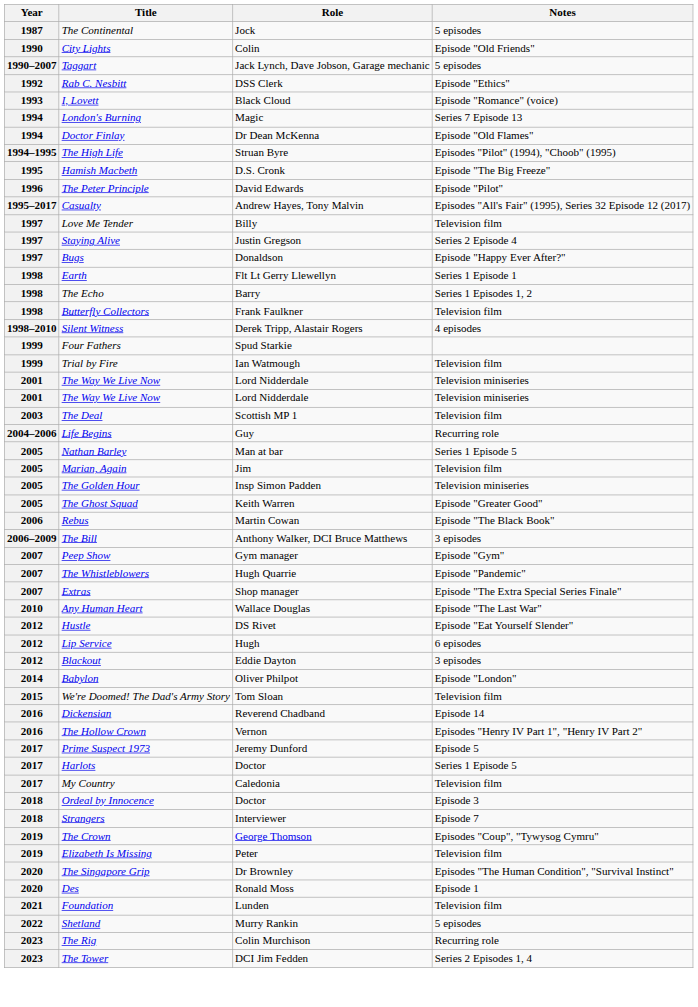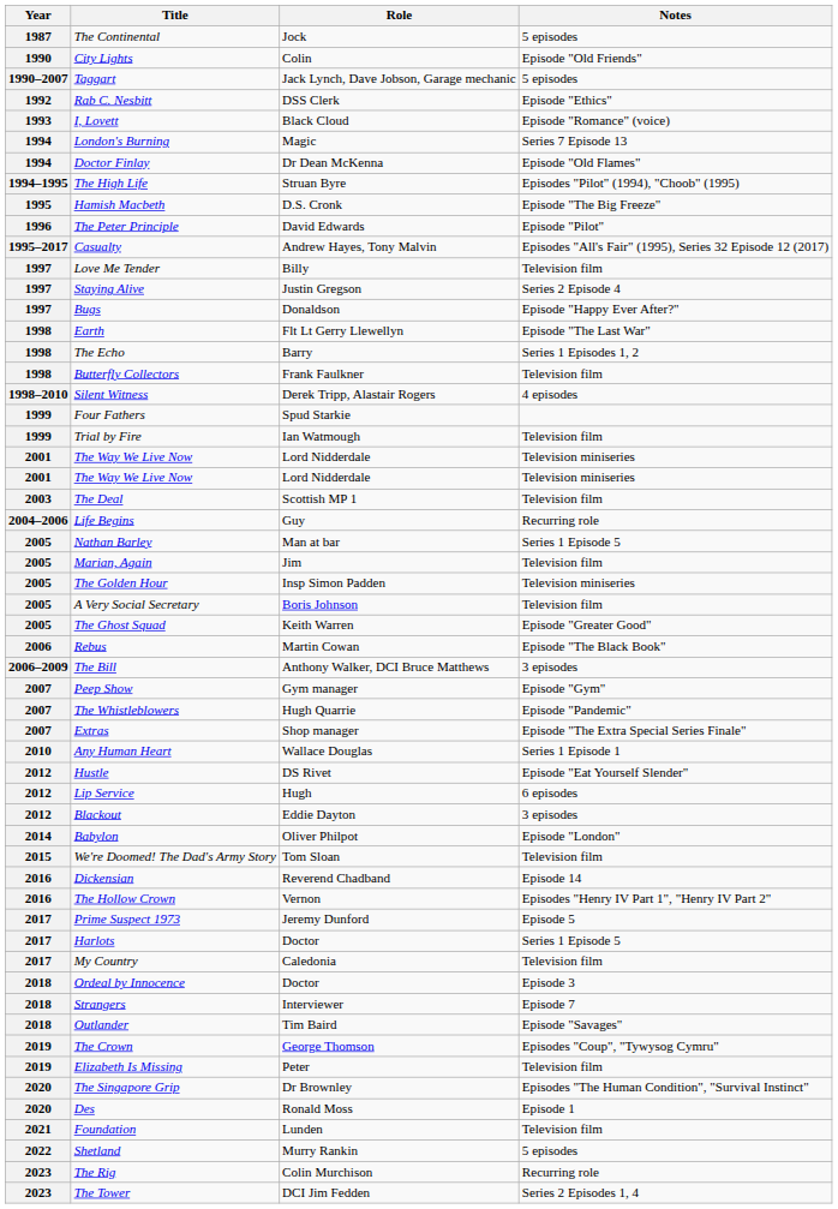 <table class="wikitable plainrowheaders sortable">
 <tr>
 <th scope="col">Year</th>
 <th scope="col">Title</th>
 <th scope="col">Role</th>
 <th scope="col" class="unsortable">Notes</th>
 </tr>
 <tr>
 <th scope="row">1987</th>
 <td><em>The Continental</em></td>
 <td>Jock</td>
 <td>5 episodes</td>
 </tr>
 <tr>
 <th scope="row">1990</th>
 <td><em><a href='#'>City Lights</a></em></td>
 <td>Colin</td>
 <td>Episode "Old Friends"</td>
 </tr>
 <tr>
 <th scope="row">1990–2007</th>
 <td><em><a href='#'>Taggart</a></em></td>
 <td>Jack Lynch, Dave Jobson, Garage mechanic</td>
 <td>5 episodes</td>
 </tr>
 <tr>
 <th scope="row">1992</th>
 <td><em><a href='#'>Rab C. Nesbitt</a></em></td>
 <td>DSS Clerk</td>
 <td>Episode "Ethics"</td>
 </tr>
 <tr>
 <th scope="row">1993</th>
 <td><em><a href='#'>I, Lovett</a></em></td>
 <td>Black Cloud</td>
 <td>Episode "Romance" (voice)</td>
 </tr>
 <tr>
 <th scope="row">1994</th>
 <td><em><a href='#'>London's Burning</a></em></td>
 <td>Magic</td>
 <td>Series 7 Episode 13</td>
 </tr>
 <tr>
 <th scope="row">1994</th>
 <td><em><a href='#'>Doctor Finlay</a></em></td>
 <td>Dr Dean McKenna</td>
 <td>Episode "Old Flames"</td>
 </tr>
 <tr>
 <th scope="row">1994–1995</th>
 <td><em><a href='#'>The High Life</a></em></td>
 <td>Struan Byre</td>
 <td>Episodes "Pilot" (1994), "Choob" (1995)</td>
 </tr>
 <tr>
 <th scope="row">1995</th>
 <td><em><a href='#'>Hamish Macbeth</a></em></td>
 <td>D.S. Cronk</td>
 <td>Episode "The Big Freeze"</td>
 </tr>
 <tr>
 <th scope="row">1996</th>
 <td><em><a href='#'>The Peter Principle</a></em></td>
 <td>David Edwards</td>
 <td>Episode "Pilot"</td>
 </tr>
 <tr>
 <th scope="row">1995–2017</th>
 <td><em><a href='#'>Casualty</a></em></td>
 <td>Andrew Hayes, Tony Malvin</td>
 <td>Episodes "All's Fair" (1995), Series 32 Episode 12 (2017)</td>
 </tr>
 <tr>
 <th scope="row">1997</th>
 <td><em>Love Me Tender</em></td>
 <td>Billy</td>
 <td>Television film</td>
 </tr>
 <tr>
 <th scope="row">1997</th>
 <td><em><a href='#'>Staying Alive</a></em></td>
 <td>Justin Gregson</td>
 <td>Series 2 Episode 4</td>
 </tr>
 <tr>
 <th scope="row">1997</th>
 <td><em><a href='#'>Bugs</a></em></td>
 <td>Donaldson</td>
 <td>Episode "Happy Ever After?"</td>
 </tr>
 <tr>
 <th scope="row">1998</th>
 <td><em><a href='#'>Earth</a></em></td>
 <td>Flt Lt Gerry Llewellyn</td>
-<td>Series 1 Episode 1</td>
+<td>Episode "The Last War"</td>
 </tr>
 <tr>
 <th scope="row">1998</th>
 <td><em>The Echo</em></td>
 <td>Barry</td>
 <td>Series 1 Episodes 1, 2</td>
 </tr>
 <tr>
 <th scope="row">1998</th>
 <td><em><a href='#'>Butterfly Collectors</a></em></td>
 <td>Frank Faulkner</td>
 <td>Television film</td>
 </tr>
 <tr>
 <th scope="row">1998–2010</th>
 <td><em><a href='#'>Silent Witness</a></em></td>
 <td>Derek Tripp, Alastair Rogers</td>
 <td>4 episodes</td>
 </tr>
 <tr>
 <th scope="row">1999</th>
 <td><em>Four Fathers</em></td>
 <td>Spud Starkie</td>
 <td></td>
 </tr>
 <tr>
 <th scope="row">1999</th>
 <td><em>Trial by Fire</em></td>
 <td>Ian Watmough</td>
 <td>Television film</td>
 </tr>
 <tr>
 <th scope="row">2001</th>
 <td><em><a href='#'>The Way We Live Now</a></em></td>
 <td>Lord Nidderdale</td>
 <td>Television miniseries</td>
 </tr>
 <tr>
 <th scope="row">2001</th>
 <td><em><a href='#'>The Way We Live Now</a></em></td>
 <td>Lord Nidderdale</td>
 <td>Television miniseries</td>
 </tr>
 <tr>
 <th scope="row">2003</th>
 <td><em><a href='#'>The Deal</a></em></td>
 <td>Scottish MP 1</td>
 <td>Television film</td>
 </tr>
 <tr>
 <th scope="row">2004–2006</th>
 <td><em><a href='#'>Life Begins</a></em></td>
 <td>Guy</td>
 <td>Recurring role</td>
 </tr>
 <tr>
 <th scope="row">2005</th>
 <td><em><a href='#'>Nathan Barley</a></em></td>
 <td>Man at bar</td>
 <td>Series 1 Episode 5</td>
 </tr>
 <tr>
 <th scope="row">2005</th>
 <td><em><a href='#'>Marian, Again</a></em></td>
 <td>Jim</td>
 <td>Television film</td>
 </tr>
 <tr>
 <th scope="row">2005</th>
 <td><em><a href='#'>The Golden Hour</a></em></td>
 <td>Insp Simon Padden</td>
 <td>Television miniseries</td>
 </tr>
 <tr>
 <th scope="row">2005</th>
+<td><em>A Very Social Secretary</em></td>
+<td><a href='#'>Boris Johnson</a></td>
+<td>Television film</td>
+</tr>
+<tr>
+<th scope="row">2005</th>
 <td><em><a href='#'>The Ghost Squad</a></em></td>
 <td>Keith Warren</td>
 <td>Episode "Greater Good"</td>
 </tr>
 <tr>
 <th scope="row">2006</th>
 <td><em><a href='#'>Rebus</a></em></td>
 <td>Martin Cowan</td>
 <td>Episode "The Black Book"</td>
 </tr>
 <tr>
 <th scope="row">2006–2009</th>
 <td><em><a href='#'>The Bill</a></em></td>
 <td>Anthony Walker, DCI Bruce Matthews</td>
 <td>3 episodes</td>
 </tr>
 <tr>
 <th scope="row">2007</th>
 <td><em><a href='#'>Peep Show</a></em></td>
 <td>Gym manager</td>
 <td>Episode "Gym"</td>
 </tr>
 <tr>
 <th scope="row">2007</th>
 <td><em><a href='#'>The Whistleblowers</a></em></td>
 <td>Hugh Quarrie</td>
 <td>Episode "Pandemic"</td>
 </tr>
 <tr>
 <th scope="row">2007</th>
 <td><em><a href='#'>Extras</a></em></td>
 <td>Shop manager</td>
 <td>Episode "The Extra Special Series Finale"</td>
 </tr>
 <tr>
 <th scope="row">2010</th>
 <td><em><a href='#'>Any Human Heart</a></em></td>
 <td>Wallace Douglas</td>
-<td>Episode "The Last War"</td>
+<td>Series 1 Episode 1</td>
 </tr>
 <tr>
 <th scope="row">2012</th>
 <td><em><a href='#'>Hustle</a></em></td>
 <td>DS Rivet</td>
 <td>Episode "Eat Yourself Slender"</td>
 </tr>
 <tr>
 <th scope="row">2012</th>
 <td><em><a href='#'>Lip Service</a></em></td>
 <td>Hugh</td>
 <td>6 episodes</td>
 </tr>
 <tr>
 <th scope="row">2012</th>
 <td><em><a href='#'>Blackout</a></em></td>
 <td>Eddie Dayton</td>
 <td>3 episodes</td>
 </tr>
 <tr>
 <th scope="row">2014</th>
 <td><em><a href='#'>Babylon</a></em></td>
 <td>Oliver Philpot</td>
 <td>Episode "London"</td>
 </tr>
 <tr>
 <th scope="row">2015</th>
 <td><em>We're Doomed! The Dad's Army Story</em></td>
 <td>Tom Sloan</td>
 <td>Television film</td>
 </tr>
 <tr>
 <th scope="row">2016</th>
 <td><em><a href='#'>Dickensian</a></em></td>
 <td>Reverend Chadband</td>
 <td>Episode 14</td>
 </tr>
 <tr>
 <th scope="row">2016</th>
 <td><em><a href='#'>The Hollow Crown</a></em></td>
 <td>Vernon</td>
 <td>Episodes "Henry IV Part 1", "Henry IV Part 2"</td>
 </tr>
 <tr>
 <th scope="row">2017</th>
 <td><em><a href='#'>Prime Suspect 1973</a></em></td>
 <td>Jeremy Dunford</td>
 <td>Episode 5</td>
 </tr>
 <tr>
 <th scope="row">2017</th>
 <td><em><a href='#'>Harlots</a></em></td>
 <td>Doctor</td>
 <td>Series 1 Episode 5</td>
 </tr>
 <tr>
 <th scope="row">2017</th>
 <td><em>My Country</em></td>
 <td>Caledonia</td>
 <td>Television film</td>
 </tr>
 <tr>
 <th scope="row">2018</th>
 <td><em><a href='#'>Ordeal by Innocence</a></em></td>
 <td>Doctor</td>
 <td>Episode 3</td>
 </tr>
 <tr>
 <th scope="row">2018</th>
 <td><em><a href='#'>Strangers</a></em></td>
 <td>Interviewer</td>
 <td>Episode 7</td>
 </tr>
 <tr>
+<th scope="row">2018</th>
+<td><em><a href='#'>Outlander</a></em></td>
+<td>Tim Baird</td>
+<td>Episode "Savages"</td>
+</tr>
+<tr>
 <th scope="row">2019</th>
 <td><em><a href='#'>The Crown</a></em></td>
 <td><a href='#'>George Thomson</a></td>
 <td>Episodes "Coup", "Tywysog Cymru"</td>
 </tr>
 <tr>
 <th scope="row">2019</th>
 <td><em><a href='#'>Elizabeth Is Missing</a></em></td>
 <td>Peter</td>
 <td>Television film</td>
 </tr>
 <tr>
 <th scope="row">2020</th>
 <td><em><a href='#'>The Singapore Grip</a></em></td>
 <td>Dr Brownley</td>
 <td>Episodes "The Human Condition", "Survival Instinct"</td>
 </tr>
 <tr>
 <th scope="row">2020</th>
 <td><em><a href='#'>Des</a></em></td>
 <td>Ronald Moss</td>
 <td>Episode 1</td>
 </tr>
 <tr>
 <th scope="row">2021</th>
 <td><em><a href='#'>Foundation</a></em></td>
 <td>Lunden</td>
 <td>Television film</td>
 </tr>
 <tr>
 <th scope="row">2022</th>
 <td><em><a href='#'>Shetland</a></em></td>
 <td>Murry Rankin</td>
 <td>5 episodes</td>
 </tr>
 <tr>
 <th scope="row">2023</th>
 <td><em><a href='#'>The Rig</a></em></td>
 <td>Colin Murchison</td>
 <td>Recurring role</td>
 </tr>
 <tr>
 <th scope="row">2023</th>
 <td><em><a href='#'>The Tower</a></em></td>
 <td>DCI Jim Fedden</td>
 <td>Series 2 Episodes 1, 4</td>
 </tr>
 </table>
